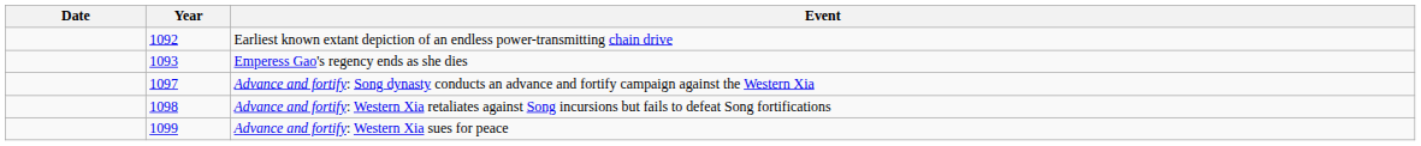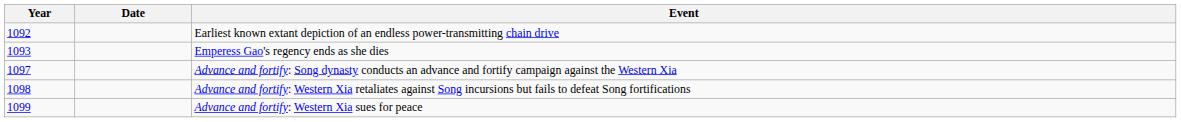 <table class="wikitable" width="100%">
 <tr>
+<th style="width:6%">Year</th>
 <th style="width:10%">Date</th>
-<th style="width:6%">Year</th>
 <th>Event</th>
 </tr>
 <tr>
+<td><a href='#'>1092</a></td>
 <td></td>
-<td><a href='#'>1092</a></td>
 <td>Earliest known extant depiction of an endless power-transmitting <a href='#'>chain drive</a></td>
 </tr>
 <tr>
+<td><a href='#'>1093</a></td>
 <td></td>
-<td><a href='#'>1093</a></td>
 <td><a href='#'>Emperess Gao</a>'s regency ends as she dies</td>
 </tr>
 <tr>
+<td><a href='#'>1097</a></td>
 <td></td>
-<td><a href='#'>1097</a></td>
 <td><em><a href='#'>Advance and fortify</a></em>: <a href='#'>Song dynasty</a> conducts an advance and fortify campaign against the <a href='#'>Western Xia</a></td>
 </tr>
 <tr>
+<td><a href='#'>1098</a></td>
 <td></td>
-<td><a href='#'>1098</a></td>
 <td><em><a href='#'>Advance and fortify</a></em>: <a href='#'>Western Xia</a> retaliates against <a href='#'>Song</a> incursions but fails to defeat Song fortifications</td>
 </tr>
 <tr>
+<td><a href='#'>1099</a></td>
 <td></td>
-<td><a href='#'>1099</a></td>
 <td><em><a href='#'>Advance and fortify</a></em>: <a href='#'>Western Xia</a> sues for peace</td>
 </tr>
 </table>
